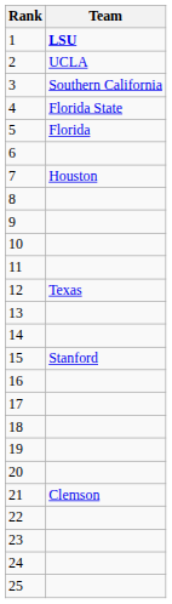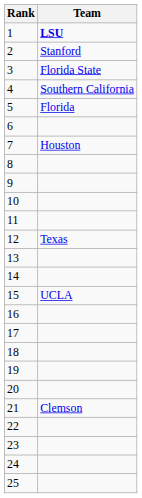 <table class=wikitable>
 <tr>
 <th>Rank</th>
 <th>Team</th>
 </tr>
 <tr>
 <td>1</td>
 <td><strong><a href='#'>LSU</a></strong></td>
 </tr>
 <tr>
 <td>2</td>
-<td><a href='#'>UCLA</a></td>
+<td><a href='#'>Stanford</a></td>
 </tr>
 <tr>
 <td>3</td>
-<td><a href='#'>Southern California</a></td>
+<td><a href='#'>Florida State</a></td>
 </tr>
 <tr>
 <td>4</td>
-<td><a href='#'>Florida State</a></td>
+<td><a href='#'>Southern California</a></td>
 </tr>
 <tr>
 <td>5</td>
 <td><a href='#'>Florida</a></td>
 </tr>
 <tr>
 <td>6</td>
 <td></td>
 </tr>
 <tr>
 <td>7</td>
 <td><a href='#'>Houston</a></td>
 </tr>
 <tr>
 <td>8</td>
 <td></td>
 </tr>
 <tr>
 <td>9</td>
 <td></td>
 </tr>
 <tr>
 <td>10</td>
 <td></td>
 </tr>
 <tr>
 <td>11</td>
 <td></td>
 </tr>
 <tr>
 <td>12</td>
 <td><a href='#'>Texas</a></td>
 </tr>
 <tr>
 <td>13</td>
 <td></td>
 </tr>
 <tr>
 <td>14</td>
 <td></td>
 </tr>
 <tr>
 <td>15</td>
-<td><a href='#'>Stanford</a></td>
+<td><a href='#'>UCLA</a></td>
 </tr>
 <tr>
 <td>16</td>
 <td></td>
 </tr>
 <tr>
 <td>17</td>
 <td></td>
 </tr>
 <tr>
 <td>18</td>
 <td></td>
 </tr>
 <tr>
 <td>19</td>
 <td></td>
 </tr>
 <tr>
 <td>20</td>
 <td></td>
 </tr>
 <tr>
 <td>21</td>
 <td><a href='#'>Clemson</a></td>
 </tr>
 <tr>
 <td>22</td>
 <td></td>
 </tr>
 <tr>
 <td>23</td>
 <td></td>
 </tr>
 <tr>
 <td>24</td>
 <td></td>
 </tr>
 <tr>
 <td>25</td>
 <td></td>
 </tr>
 </table>
